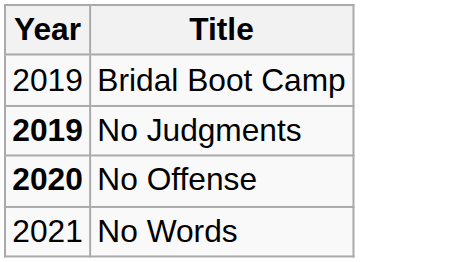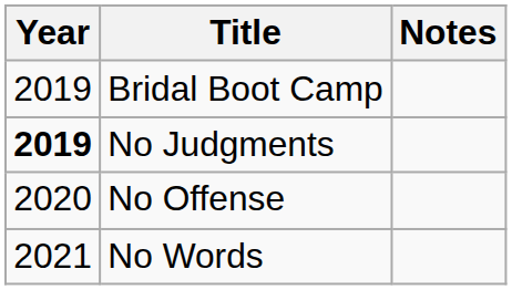 <table class="wikitable sortable">
 <tr>
 <th>Year</th>
 <th>Title</th>
+<th>Notes</th>
 </tr>
 <tr>
 <td>2019</td>
 <td>Bridal Boot Camp</td>
+<td></td>
 </tr>
 <tr>
 <td><strong>2019</strong></td>
 <td>No Judgments</td>
+<td></td>
 </tr>
 <tr>
-<td><strong>2020</strong></td>
+<td>2020</td>
 <td>No Offense</td>
+<td></td>
 </tr>
 <tr>
 <td>2021</td>
 <td>No Words</td>
+<td></td>
 </tr>
 </table>
